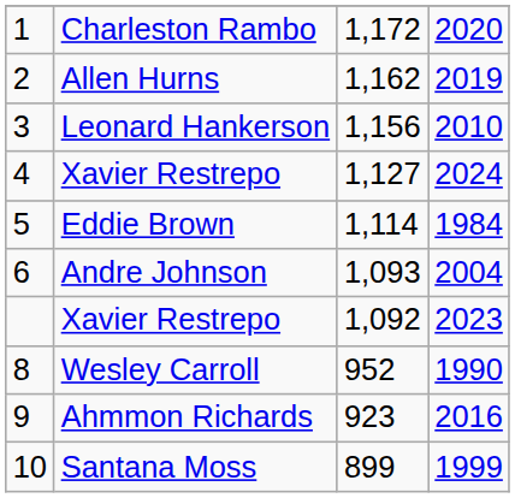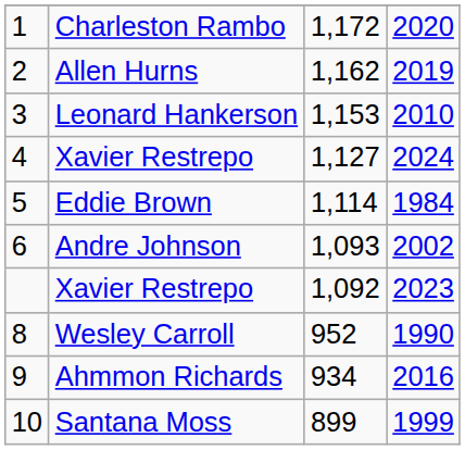 <table class="wikitable">
 <tr>
 </tr>
 <tr>
 <td>1</td>
 <td><a href='#'>Charleston Rambo</a></td>
 <td>1,172</td>
 <td><a href='#'>2020</a></td>
 </tr>
 <tr>
 <td>2</td>
 <td><a href='#'>Allen Hurns</a></td>
 <td>1,162</td>
 <td><a href='#'>2019</a></td>
 </tr>
 <tr>
 <td>3</td>
 <td><a href='#'>Leonard Hankerson</a></td>
-<td>1,156</td>
+<td>1,153</td>
 <td><a href='#'>2010</a></td>
 </tr>
 <tr>
 <td>4</td>
 <td><a href='#'>Xavier Restrepo</a></td>
 <td>1,127</td>
 <td><a href='#'>2024</a></td>
 </tr>
 <tr>
 <td>5</td>
 <td><a href='#'>Eddie Brown</a></td>
 <td>1,114</td>
 <td><a href='#'>1984</a></td>
 </tr>
 <tr>
 <td>6</td>
 <td><a href='#'>Andre Johnson</a></td>
 <td>1,093</td>
-<td><a href='#'>2004</a></td>
+<td><a href='#'>2002</a></td>
 </tr>
 <tr>
 <td></td>
 <td><a href='#'>Xavier Restrepo</a></td>
 <td>1,092</td>
 <td><a href='#'>2023</a></td>
 </tr>
 <tr>
 <td>8</td>
 <td><a href='#'>Wesley Carroll</a></td>
 <td>952</td>
 <td><a href='#'>1990</a></td>
 </tr>
 <tr>
 <td>9</td>
 <td><a href='#'>Ahmmon Richards</a></td>
-<td>923</td>
+<td>934</td>
 <td><a href='#'>2016</a></td>
 </tr>
 <tr>
 <td>10</td>
 <td><a href='#'>Santana Moss</a></td>
 <td>899</td>
 <td><a href='#'>1999</a></td>
 </tr>
 </table>
